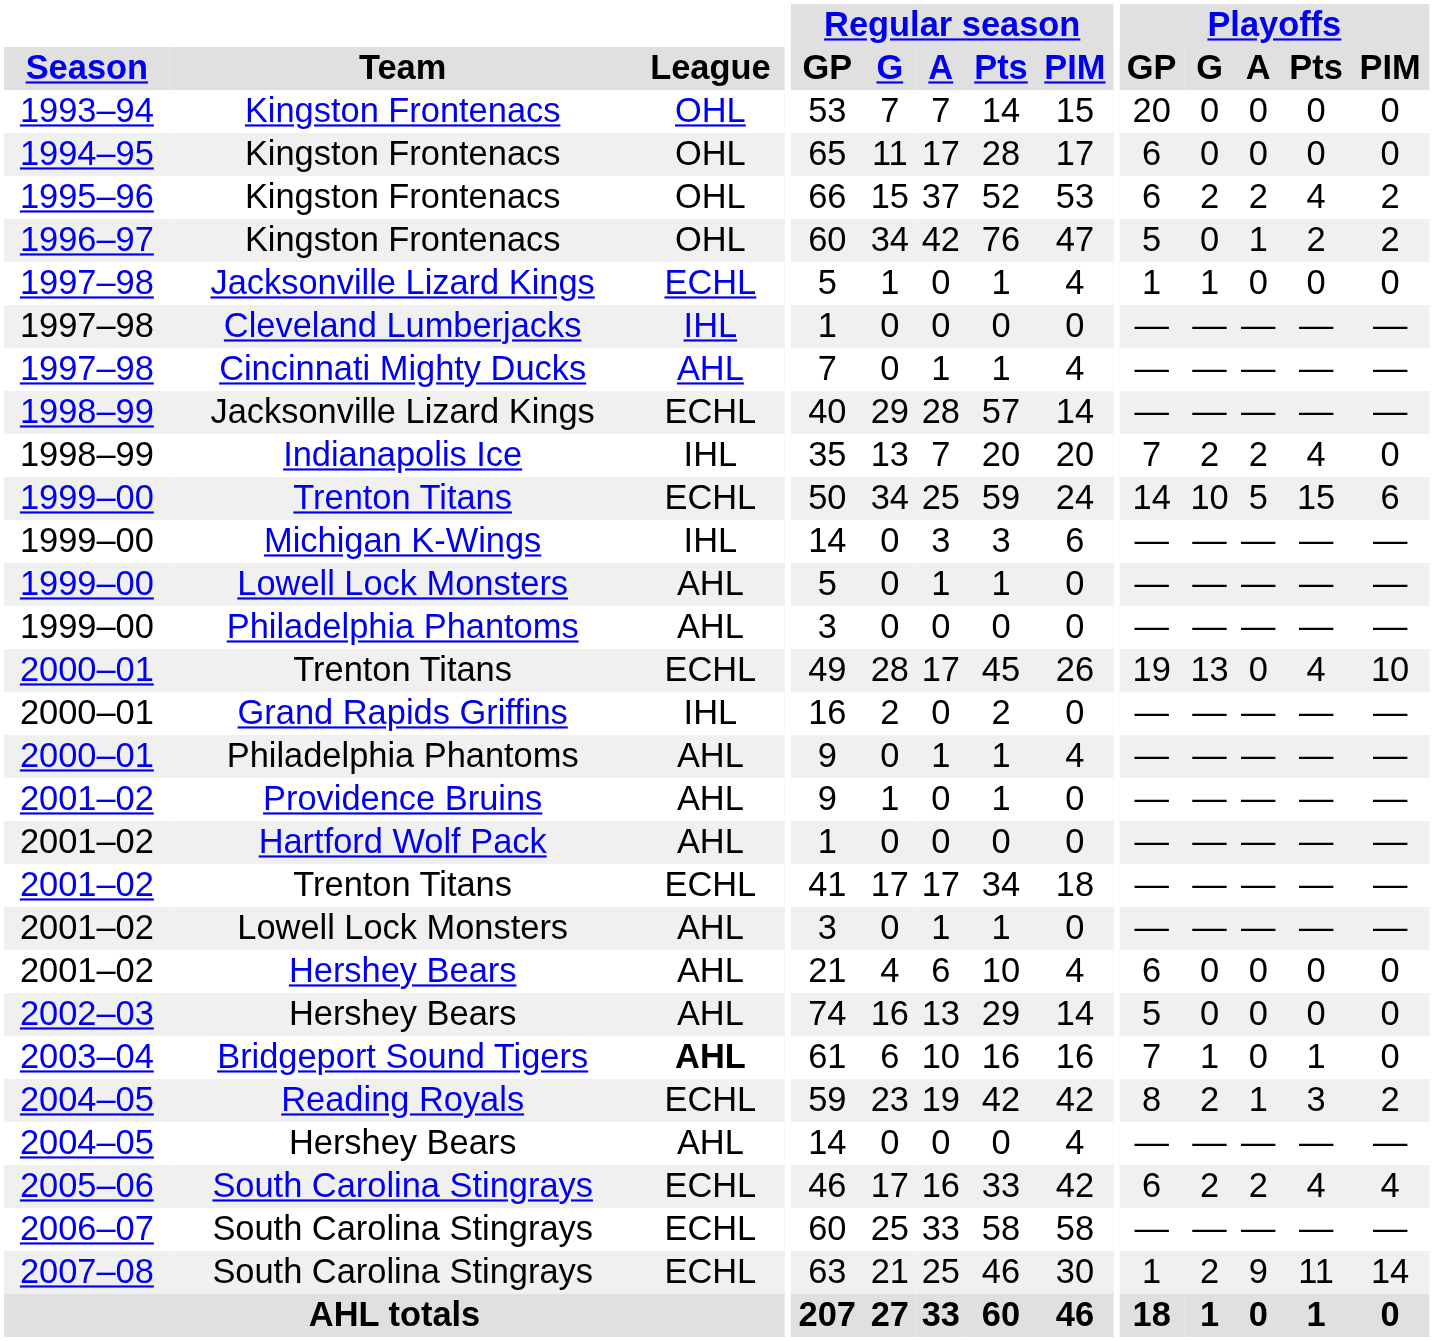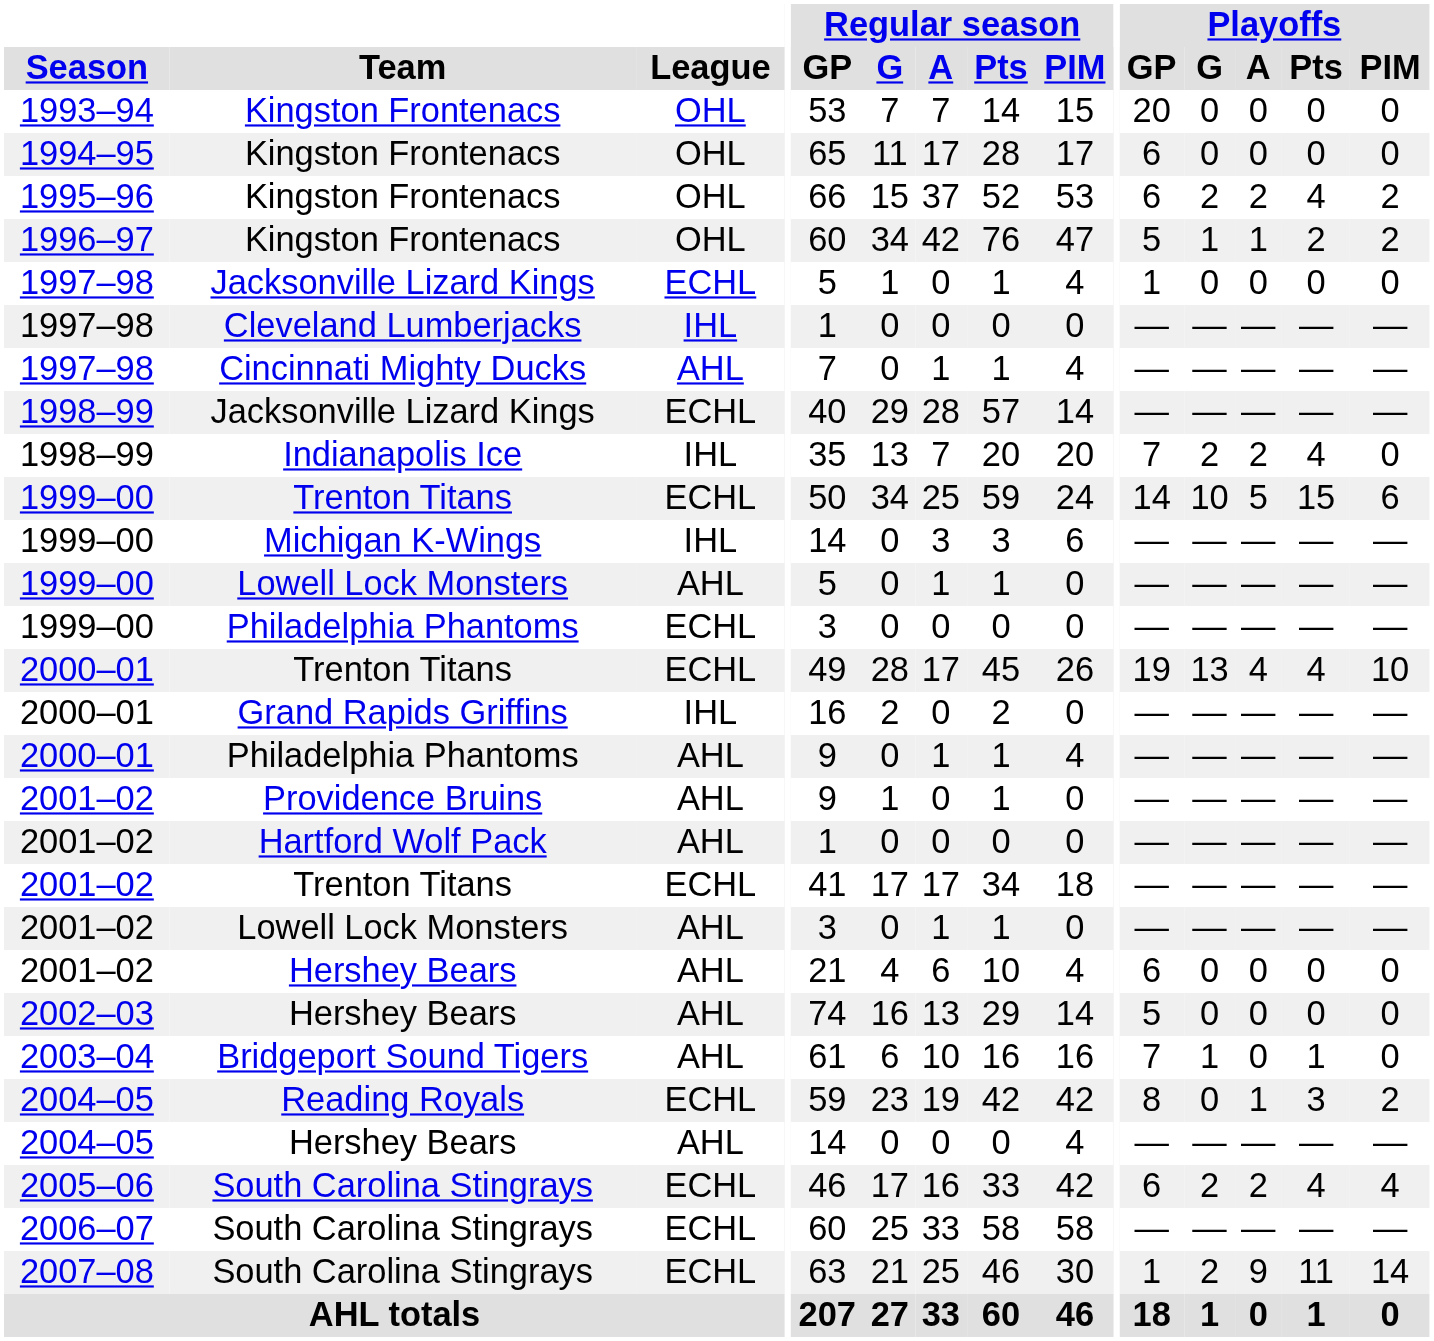 <table border="0" cellpadding="1" cellspacing="0" style="text-align:center; width:75%">
 <tr bgcolor="#e0e0e0">
 <th colspan="3" bgcolor="#ffffff"></th>
 <th rowspan="99" bgcolor="#ffffff"></th>
 <th colspan="5"><a href='#'>Regular season</a></th>
 <th rowspan="99" bgcolor="#ffffff"></th>
 <th colspan="5"><a href='#'>Playoffs</a></th>
 </tr>
 <tr bgcolor="#e0e0e0">
 <th><a href='#'>Season</a></th>
 <th>Team</th>
 <th>League</th>
 <th>GP</th>
 <th><a href='#'>G</a></th>
 <th><a href='#'>A</a></th>
 <th><a href='#'>Pts</a></th>
 <th><a href='#'>PIM</a></th>
 <th>GP</th>
 <th>G</th>
 <th>A</th>
 <th>Pts</th>
 <th>PIM</th>
 </tr>
 <tr ALIGN="center">
 <td><a href='#'>1993–94</a></td>
 <td><a href='#'>Kingston Frontenacs</a></td>
 <td><a href='#'>OHL</a></td>
 <td>53</td>
 <td>7</td>
 <td>7</td>
 <td>14</td>
 <td>15</td>
 <td>20</td>
 <td>0</td>
 <td>0</td>
 <td>0</td>
 <td>0</td>
 </tr>
 <tr ALIGN="center" bgcolor="#f0f0f0">
 <td><a href='#'>1994–95</a></td>
 <td>Kingston Frontenacs</td>
 <td>OHL</td>
 <td>65</td>
 <td>11</td>
 <td>17</td>
 <td>28</td>
 <td>17</td>
 <td>6</td>
 <td>0</td>
 <td>0</td>
 <td>0</td>
 <td>0</td>
 </tr>
 <tr ALIGN="center">
 <td><a href='#'>1995–96</a></td>
 <td>Kingston Frontenacs</td>
 <td>OHL</td>
 <td>66</td>
 <td>15</td>
 <td>37</td>
 <td>52</td>
 <td>53</td>
 <td>6</td>
 <td>2</td>
 <td>2</td>
 <td>4</td>
 <td>2</td>
 </tr>
 <tr ALIGN="center" bgcolor="#f0f0f0">
 <td><a href='#'>1996–97</a></td>
 <td>Kingston Frontenacs</td>
 <td>OHL</td>
 <td>60</td>
 <td>34</td>
 <td>42</td>
 <td>76</td>
 <td>47</td>
 <td>5</td>
-<td>0</td>
+<td>1</td>
 <td>1</td>
 <td>2</td>
 <td>2</td>
 </tr>
 <tr ALIGN="center">
 <td><a href='#'>1997–98</a></td>
 <td><a href='#'>Jacksonville Lizard Kings</a></td>
 <td><a href='#'>ECHL</a></td>
 <td>5</td>
 <td>1</td>
 <td>0</td>
 <td>1</td>
 <td>4</td>
 <td>1</td>
-<td>1</td>
+<td>0</td>
 <td>0</td>
 <td>0</td>
 <td>0</td>
 </tr>
 <tr ALIGN="center" bgcolor="#f0f0f0">
 <td>1997–98</td>
 <td><a href='#'>Cleveland Lumberjacks</a></td>
 <td><a href='#'>IHL</a></td>
 <td>1</td>
 <td>0</td>
 <td>0</td>
 <td>0</td>
 <td>0</td>
 <td>—</td>
 <td>—</td>
 <td>—</td>
 <td>—</td>
 <td>—</td>
 </tr>
 <tr ALIGN="center">
 <td><a href='#'>1997–98</a></td>
 <td><a href='#'>Cincinnati Mighty Ducks</a></td>
 <td><a href='#'>AHL</a></td>
 <td>7</td>
 <td>0</td>
 <td>1</td>
 <td>1</td>
 <td>4</td>
 <td>—</td>
 <td>—</td>
 <td>—</td>
 <td>—</td>
 <td>—</td>
 </tr>
 <tr ALIGN="center" bgcolor="#f0f0f0">
 <td><a href='#'>1998–99</a></td>
 <td>Jacksonville Lizard Kings</td>
 <td>ECHL</td>
 <td>40</td>
 <td>29</td>
 <td>28</td>
 <td>57</td>
 <td>14</td>
 <td>—</td>
 <td>—</td>
 <td>—</td>
 <td>—</td>
 <td>—</td>
 </tr>
 <tr ALIGN="center">
 <td>1998–99</td>
 <td><a href='#'>Indianapolis Ice</a></td>
 <td>IHL</td>
 <td>35</td>
 <td>13</td>
 <td>7</td>
 <td>20</td>
 <td>20</td>
 <td>7</td>
 <td>2</td>
 <td>2</td>
 <td>4</td>
 <td>0</td>
 </tr>
 <tr ALIGN="center" bgcolor="#f0f0f0">
 <td><a href='#'>1999–00</a></td>
 <td><a href='#'>Trenton Titans</a></td>
 <td>ECHL</td>
 <td>50</td>
 <td>34</td>
 <td>25</td>
 <td>59</td>
 <td>24</td>
 <td>14</td>
 <td>10</td>
 <td>5</td>
 <td>15</td>
 <td>6</td>
 </tr>
 <tr ALIGN="center">
 <td>1999–00</td>
 <td><a href='#'>Michigan K-Wings</a></td>
 <td>IHL</td>
 <td>14</td>
 <td>0</td>
 <td>3</td>
 <td>3</td>
 <td>6</td>
 <td>—</td>
 <td>—</td>
 <td>—</td>
 <td>—</td>
 <td>—</td>
 </tr>
 <tr ALIGN="center" bgcolor="#f0f0f0">
 <td><a href='#'>1999–00</a></td>
 <td><a href='#'>Lowell Lock Monsters</a></td>
 <td>AHL</td>
 <td>5</td>
 <td>0</td>
 <td>1</td>
 <td>1</td>
 <td>0</td>
 <td>—</td>
 <td>—</td>
 <td>—</td>
 <td>—</td>
 <td>—</td>
 </tr>
 <tr ALIGN="center">
 <td>1999–00</td>
 <td><a href='#'>Philadelphia Phantoms</a></td>
-<td>AHL</td>
+<td>ECHL</td>
 <td>3</td>
 <td>0</td>
 <td>0</td>
 <td>0</td>
 <td>0</td>
 <td>—</td>
 <td>—</td>
 <td>—</td>
 <td>—</td>
 <td>—</td>
 </tr>
 <tr ALIGN="center" bgcolor="#f0f0f0">
 <td><a href='#'>2000–01</a></td>
 <td>Trenton Titans</td>
 <td>ECHL</td>
 <td>49</td>
 <td>28</td>
 <td>17</td>
 <td>45</td>
 <td>26</td>
 <td>19</td>
 <td>13</td>
-<td>0</td>
+<td>4</td>
 <td>4</td>
 <td>10</td>
 </tr>
 <tr ALIGN="center">
 <td>2000–01</td>
 <td><a href='#'>Grand Rapids Griffins</a></td>
 <td>IHL</td>
 <td>16</td>
 <td>2</td>
 <td>0</td>
 <td>2</td>
 <td>0</td>
 <td>—</td>
 <td>—</td>
 <td>—</td>
 <td>—</td>
 <td>—</td>
 </tr>
 <tr ALIGN="center" bgcolor="#f0f0f0">
 <td><a href='#'>2000–01</a></td>
 <td>Philadelphia Phantoms</td>
 <td>AHL</td>
 <td>9</td>
 <td>0</td>
 <td>1</td>
 <td>1</td>
 <td>4</td>
 <td>—</td>
 <td>—</td>
 <td>—</td>
 <td>—</td>
 <td>—</td>
 </tr>
 <tr ALIGN="center">
 <td><a href='#'>2001–02</a></td>
 <td><a href='#'>Providence Bruins</a></td>
 <td>AHL</td>
 <td>9</td>
 <td>1</td>
 <td>0</td>
 <td>1</td>
 <td>0</td>
 <td>—</td>
 <td>—</td>
 <td>—</td>
 <td>—</td>
 <td>—</td>
 </tr>
 <tr ALIGN="center" bgcolor="#f0f0f0">
 <td>2001–02</td>
 <td><a href='#'>Hartford Wolf Pack</a></td>
 <td>AHL</td>
 <td>1</td>
 <td>0</td>
 <td>0</td>
 <td>0</td>
 <td>0</td>
 <td>—</td>
 <td>—</td>
 <td>—</td>
 <td>—</td>
 <td>—</td>
 </tr>
 <tr ALIGN="center">
 <td><a href='#'>2001–02</a></td>
 <td>Trenton Titans</td>
 <td>ECHL</td>
 <td>41</td>
 <td>17</td>
 <td>17</td>
 <td>34</td>
 <td>18</td>
 <td>—</td>
 <td>—</td>
 <td>—</td>
 <td>—</td>
 <td>—</td>
 </tr>
 <tr ALIGN="center" bgcolor="#f0f0f0">
 <td>2001–02</td>
 <td>Lowell Lock Monsters</td>
 <td>AHL</td>
 <td>3</td>
 <td>0</td>
 <td>1</td>
 <td>1</td>
 <td>0</td>
 <td>—</td>
 <td>—</td>
 <td>—</td>
 <td>—</td>
 <td>—</td>
 </tr>
 <tr ALIGN="center">
 <td>2001–02</td>
 <td><a href='#'>Hershey Bears</a></td>
 <td>AHL</td>
 <td>21</td>
 <td>4</td>
 <td>6</td>
 <td>10</td>
 <td>4</td>
 <td>6</td>
 <td>0</td>
 <td>0</td>
 <td>0</td>
 <td>0</td>
 </tr>
 <tr ALIGN="center" bgcolor="#f0f0f0">
 <td><a href='#'>2002–03</a></td>
 <td>Hershey Bears</td>
 <td>AHL</td>
 <td>74</td>
 <td>16</td>
 <td>13</td>
 <td>29</td>
 <td>14</td>
 <td>5</td>
 <td>0</td>
 <td>0</td>
 <td>0</td>
 <td>0</td>
 </tr>
 <tr ALIGN="center">
 <td><a href='#'>2003–04</a></td>
 <td><a href='#'>Bridgeport Sound Tigers</a></td>
-<td><strong>AHL</strong></td>
+<td>AHL</td>
 <td>61</td>
 <td>6</td>
 <td>10</td>
 <td>16</td>
 <td>16</td>
 <td>7</td>
 <td>1</td>
 <td>0</td>
 <td>1</td>
 <td>0</td>
 </tr>
 <tr ALIGN="center" bgcolor="#f0f0f0">
 <td><a href='#'>2004–05</a></td>
 <td><a href='#'>Reading Royals</a></td>
 <td>ECHL</td>
 <td>59</td>
 <td>23</td>
 <td>19</td>
 <td>42</td>
 <td>42</td>
 <td>8</td>
-<td>2</td>
+<td>0</td>
 <td>1</td>
 <td>3</td>
 <td>2</td>
 </tr>
 <tr ALIGN="center">
 <td><a href='#'>2004–05</a></td>
 <td>Hershey Bears</td>
 <td>AHL</td>
 <td>14</td>
 <td>0</td>
 <td>0</td>
 <td>0</td>
 <td>4</td>
 <td>—</td>
 <td>—</td>
 <td>—</td>
 <td>—</td>
 <td>—</td>
 </tr>
 <tr ALIGN="center" bgcolor="#f0f0f0">
 <td><a href='#'>2005–06</a></td>
 <td><a href='#'>South Carolina Stingrays</a></td>
 <td>ECHL</td>
 <td>46</td>
 <td>17</td>
 <td>16</td>
 <td>33</td>
 <td>42</td>
 <td>6</td>
 <td>2</td>
 <td>2</td>
 <td>4</td>
 <td>4</td>
 </tr>
 <tr ALIGN="center">
 <td><a href='#'>2006–07</a></td>
 <td>South Carolina Stingrays</td>
 <td>ECHL</td>
 <td>60</td>
 <td>25</td>
 <td>33</td>
 <td>58</td>
 <td>58</td>
 <td>—</td>
 <td>—</td>
 <td>—</td>
 <td>—</td>
 <td>—</td>
 </tr>
 <tr ALIGN="center" bgcolor="#f0f0f0">
 <td><a href='#'>2007–08</a></td>
 <td>South Carolina Stingrays</td>
 <td>ECHL</td>
 <td>63</td>
 <td>21</td>
 <td>25</td>
 <td>46</td>
 <td>30</td>
 <td>1</td>
 <td>2</td>
 <td>9</td>
 <td>11</td>
 <td>14</td>
 </tr>
 <tr ALIGN="center" bgcolor="#e0e0e0">
 <th colspan="3">AHL totals</th>
 <th>207</th>
 <th>27</th>
 <th>33</th>
 <th>60</th>
 <th>46</th>
 <th>18</th>
 <th>1</th>
 <th>0</th>
 <th>1</th>
 <th>0</th>
 </tr>
 </table>
